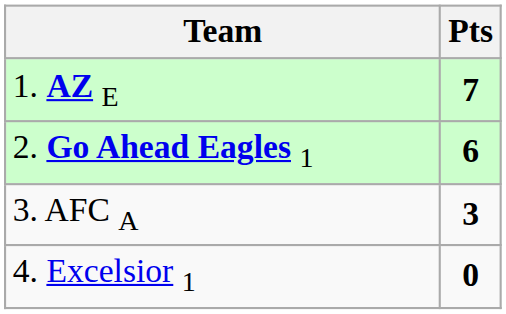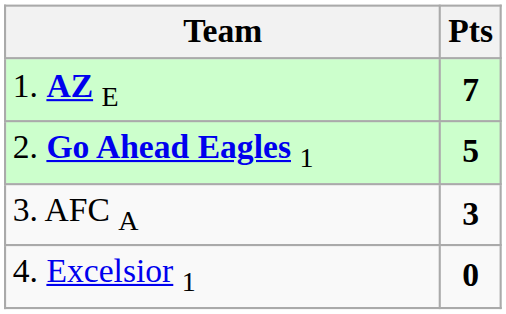 <table class="wikitable" style="text-align:center; float:left; margin-right:1em">
 <tr>
 <th style="width:200px">Team</th>
 <th width=20>Pts</th>
 </tr>
 <tr bgcolor=ccffcc>
 <td align=left>1. <strong><a href='#'>AZ</a></strong> <sub>E</sub></td>
 <td><strong>7</strong></td>
 </tr>
 <tr bgcolor=ccffcc>
 <td align=left>2. <strong><a href='#'>Go Ahead Eagles</a></strong> <sub>1</sub></td>
-<td><strong>6</strong></td>
+<td><strong>5</strong></td>
 </tr>
 <tr>
 <td align=left>3. AFC <sub>A</sub></td>
 <td><strong>3</strong></td>
 </tr>
 <tr>
 <td align=left>4. <a href='#'>Excelsior</a> <sub>1</sub></td>
 <td><strong>0</strong></td>
 </tr>
 </table>
